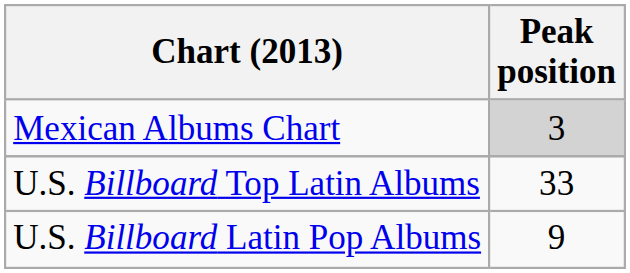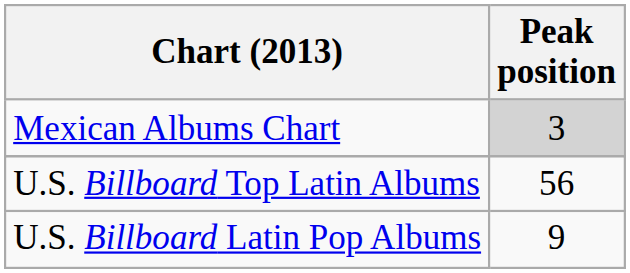 <table class="wikitable sortable">
 <tr>
 <th align="left">Chart (2013)</th>
 <th align="left">Peak<br>position</th>
 </tr>
 <tr>
 <td align="left"><a href='#'>Mexican Albums Chart</a></td>
 <td align="center" style="background: lightgrey;">3</td>
 </tr>
 <tr>
 </tr>
 <tr>
 <td align="left">U.S. <a href='#'><em>Billboard</em> Top Latin Albums</a></td>
-<td align="center">33</td>
+<td align="center">56</td>
 </tr>
 <tr>
 <td align="left">U.S. <a href='#'><em>Billboard</em> Latin Pop Albums</a></td>
 <td align="center">9</td>
 </tr>
 </table>
